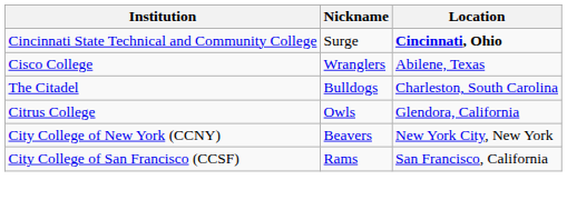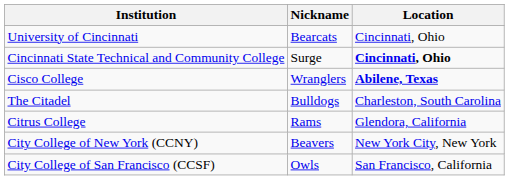 <table class="wikitable">
 <tr>
 <th>Institution</th>
 <th>Nickname</th>
 <th>Location</th>
+</tr>
+<tr>
+<td><a href='#'>University of Cincinnati</a></td>
+<td><a href='#'>Bearcats</a></td>
+<td><a href='#'>Cincinnati</a>, Ohio</td>
 </tr>
 <tr>
 <td><a href='#'>Cincinnati State Technical and Community College</a></td>
 <td>Surge</td>
 <td><strong><a href='#'>Cincinnati</a>, Ohio</strong></td>
 </tr>
 <tr>
 <td><a href='#'>Cisco College</a></td>
 <td><a href='#'>Wranglers</a></td>
-<td><a href='#'>Abilene, Texas</a></td>
+<td><strong><a href='#'>Abilene, Texas</a></strong></td>
 </tr>
 <tr>
 <td><a href='#'>The Citadel</a></td>
 <td><a href='#'>Bulldogs</a></td>
 <td><a href='#'>Charleston, South Carolina</a></td>
 </tr>
 <tr>
 <td><a href='#'>Citrus College</a></td>
-<td><a href='#'>Owls</a></td>
+<td><a href='#'>Rams</a></td>
 <td><a href='#'>Glendora, California</a></td>
 </tr>
 <tr>
 <td><a href='#'>City College of New York</a> (CCNY)</td>
 <td><a href='#'>Beavers</a></td>
 <td><a href='#'>New York City</a>, New York</td>
 </tr>
 <tr>
 <td><a href='#'>City College of San Francisco</a> (CCSF)</td>
-<td><a href='#'>Rams</a></td>
+<td><a href='#'>Owls</a></td>
 <td><a href='#'>San Francisco</a>, California</td>
 </tr>
 </table>
